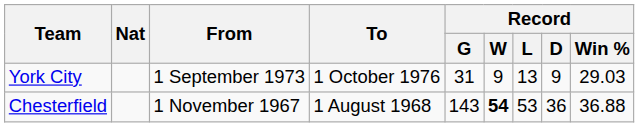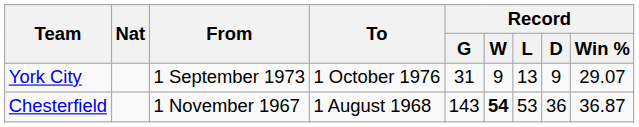 <table class="wikitable" style="text-align: center">
 <tr>
 <th rowspan="2">Team</th>
 <th rowspan="2">Nat</th>
 <th rowspan="2">From</th>
 <th rowspan="2">To</th>
 <th colspan="5">Record</th>
 </tr>
 <tr>
 <th>G</th>
 <th>W</th>
 <th>L</th>
 <th>D</th>
 <th>Win %</th>
 </tr>
 <tr>
 <td align=left><a href='#'>York City</a></td>
 <td></td>
 <td align=left>1 September 1973</td>
 <td align=left>1 October 1976</td>
 <td>31</td>
 <td>9</td>
 <td>13</td>
 <td>9</td>
-<td>29.03</td>
+<td>29.07</td>
 </tr>
 <tr>
 <td align=left><a href='#'>Chesterfield</a></td>
 <td></td>
 <td align=left>1 November 1967</td>
 <td align=left>1 August 1968</td>
 <td>143</td>
 <td><strong>54</strong></td>
 <td>53</td>
 <td>36</td>
-<td>36.88</td>
+<td>36.87</td>
 </tr>
 </table>
